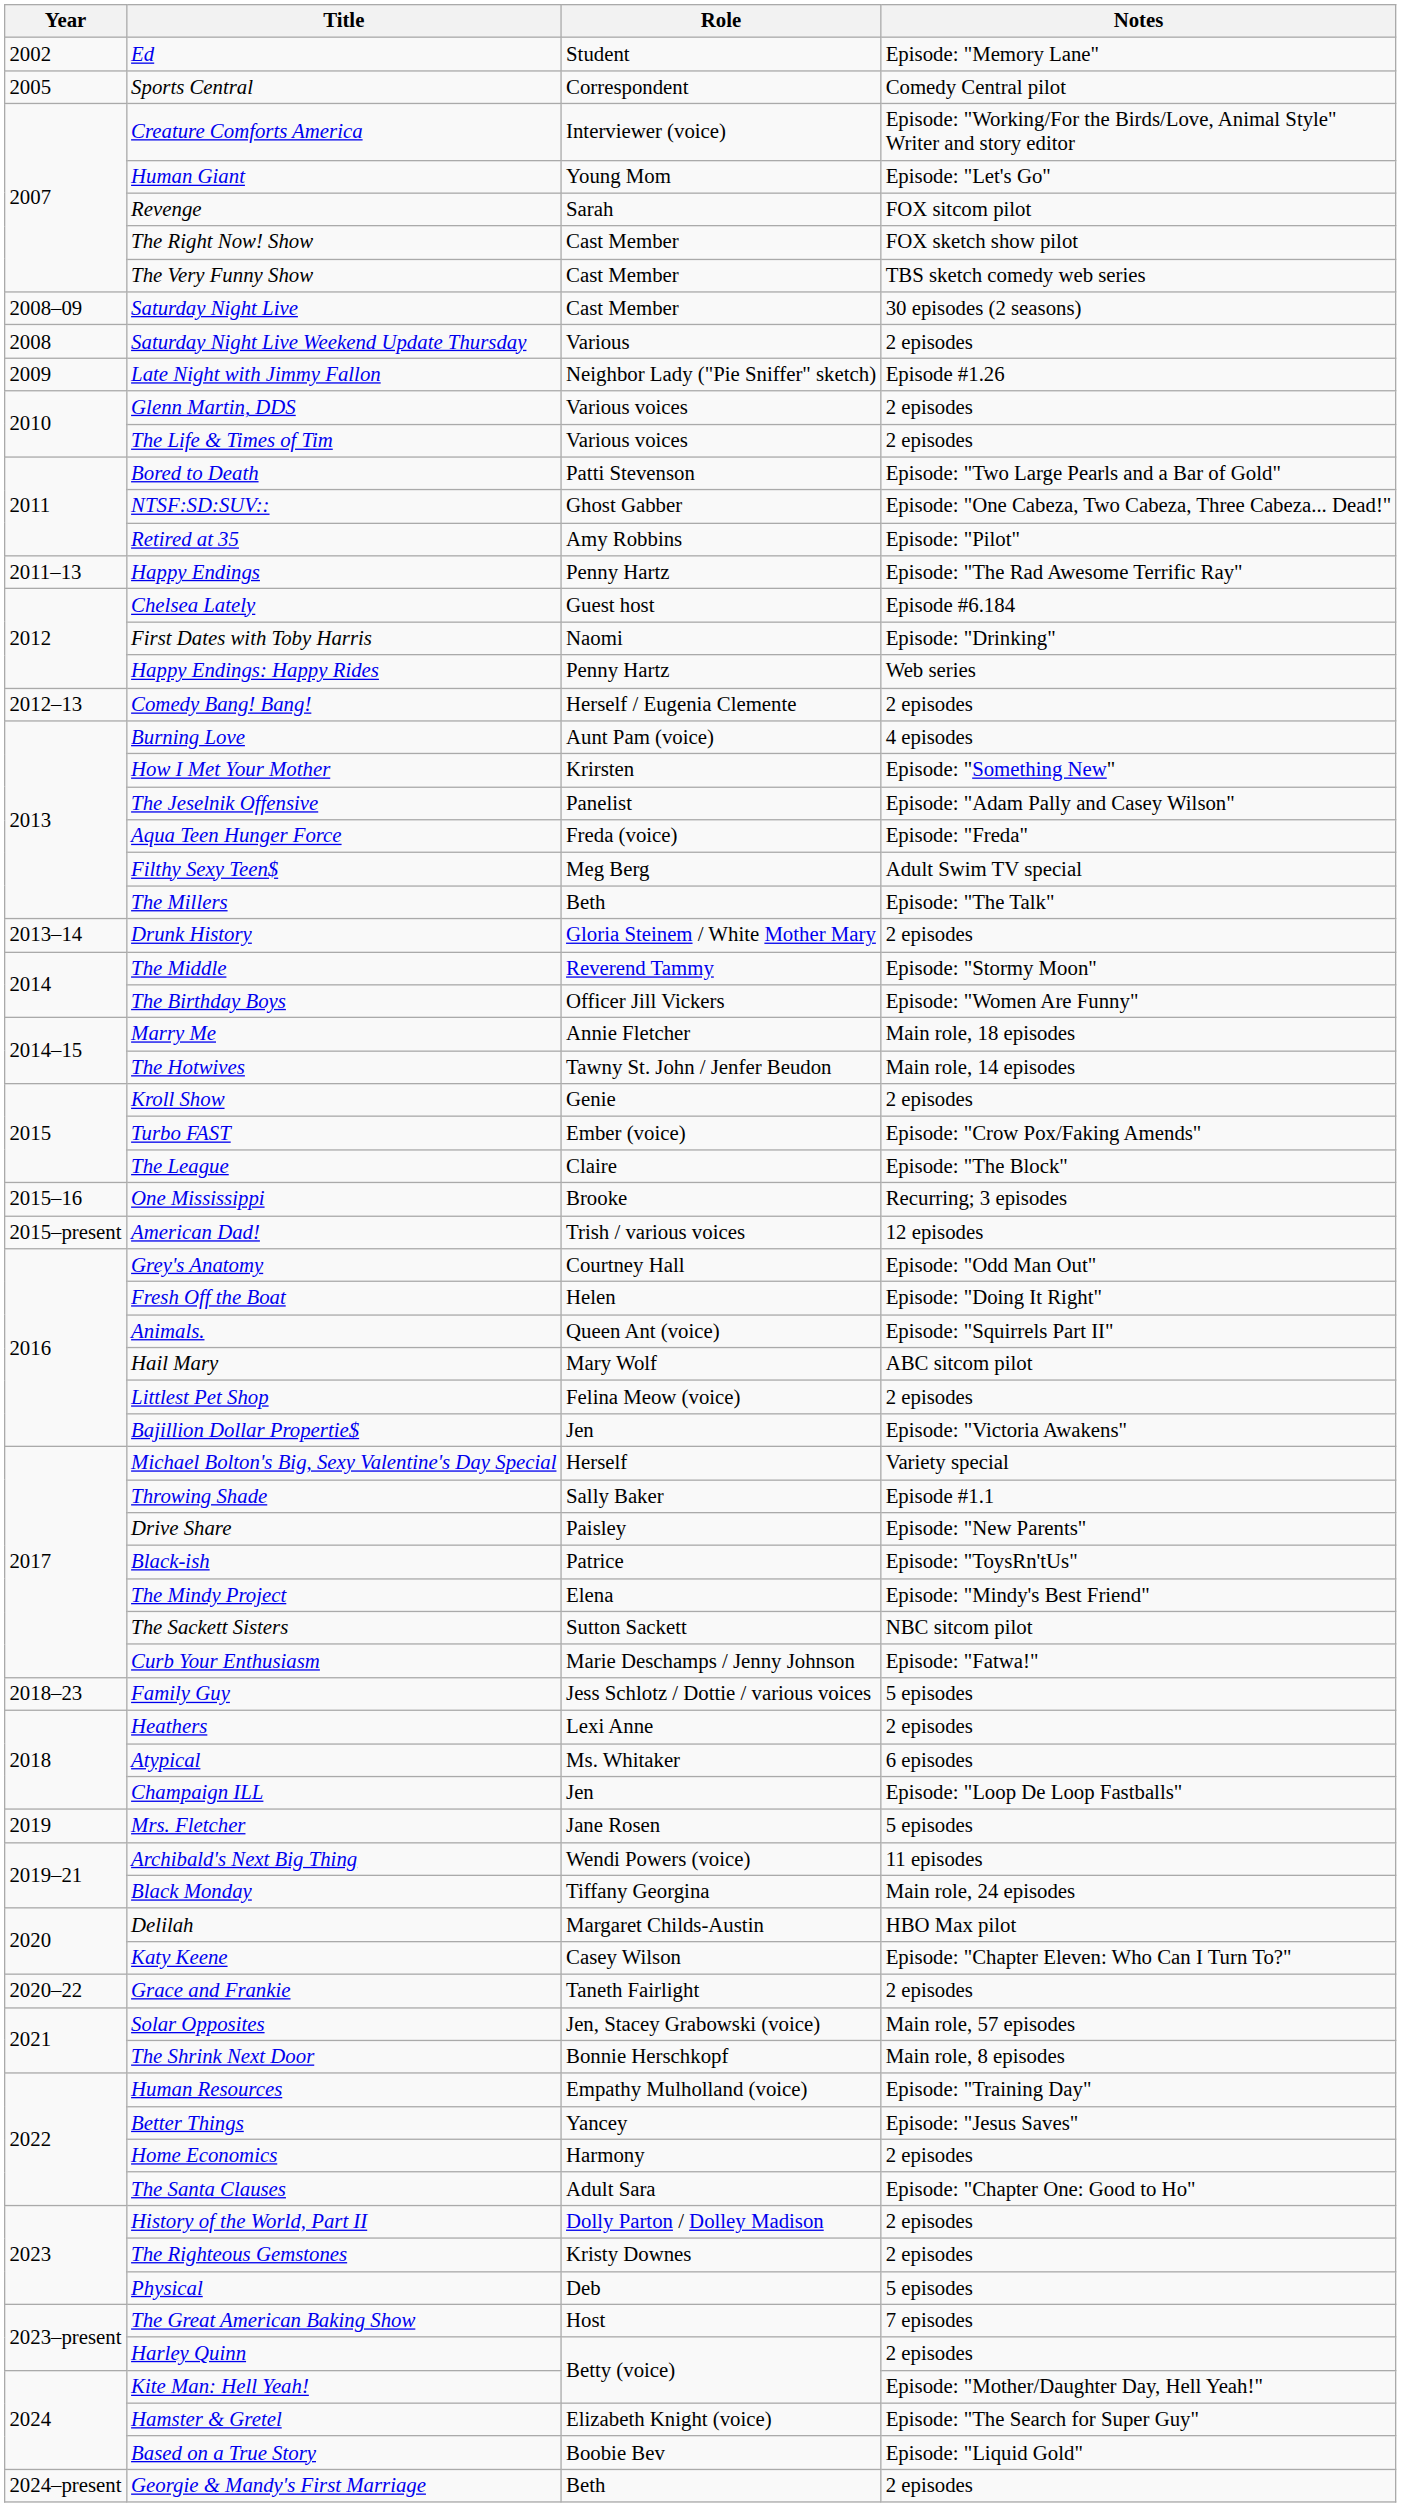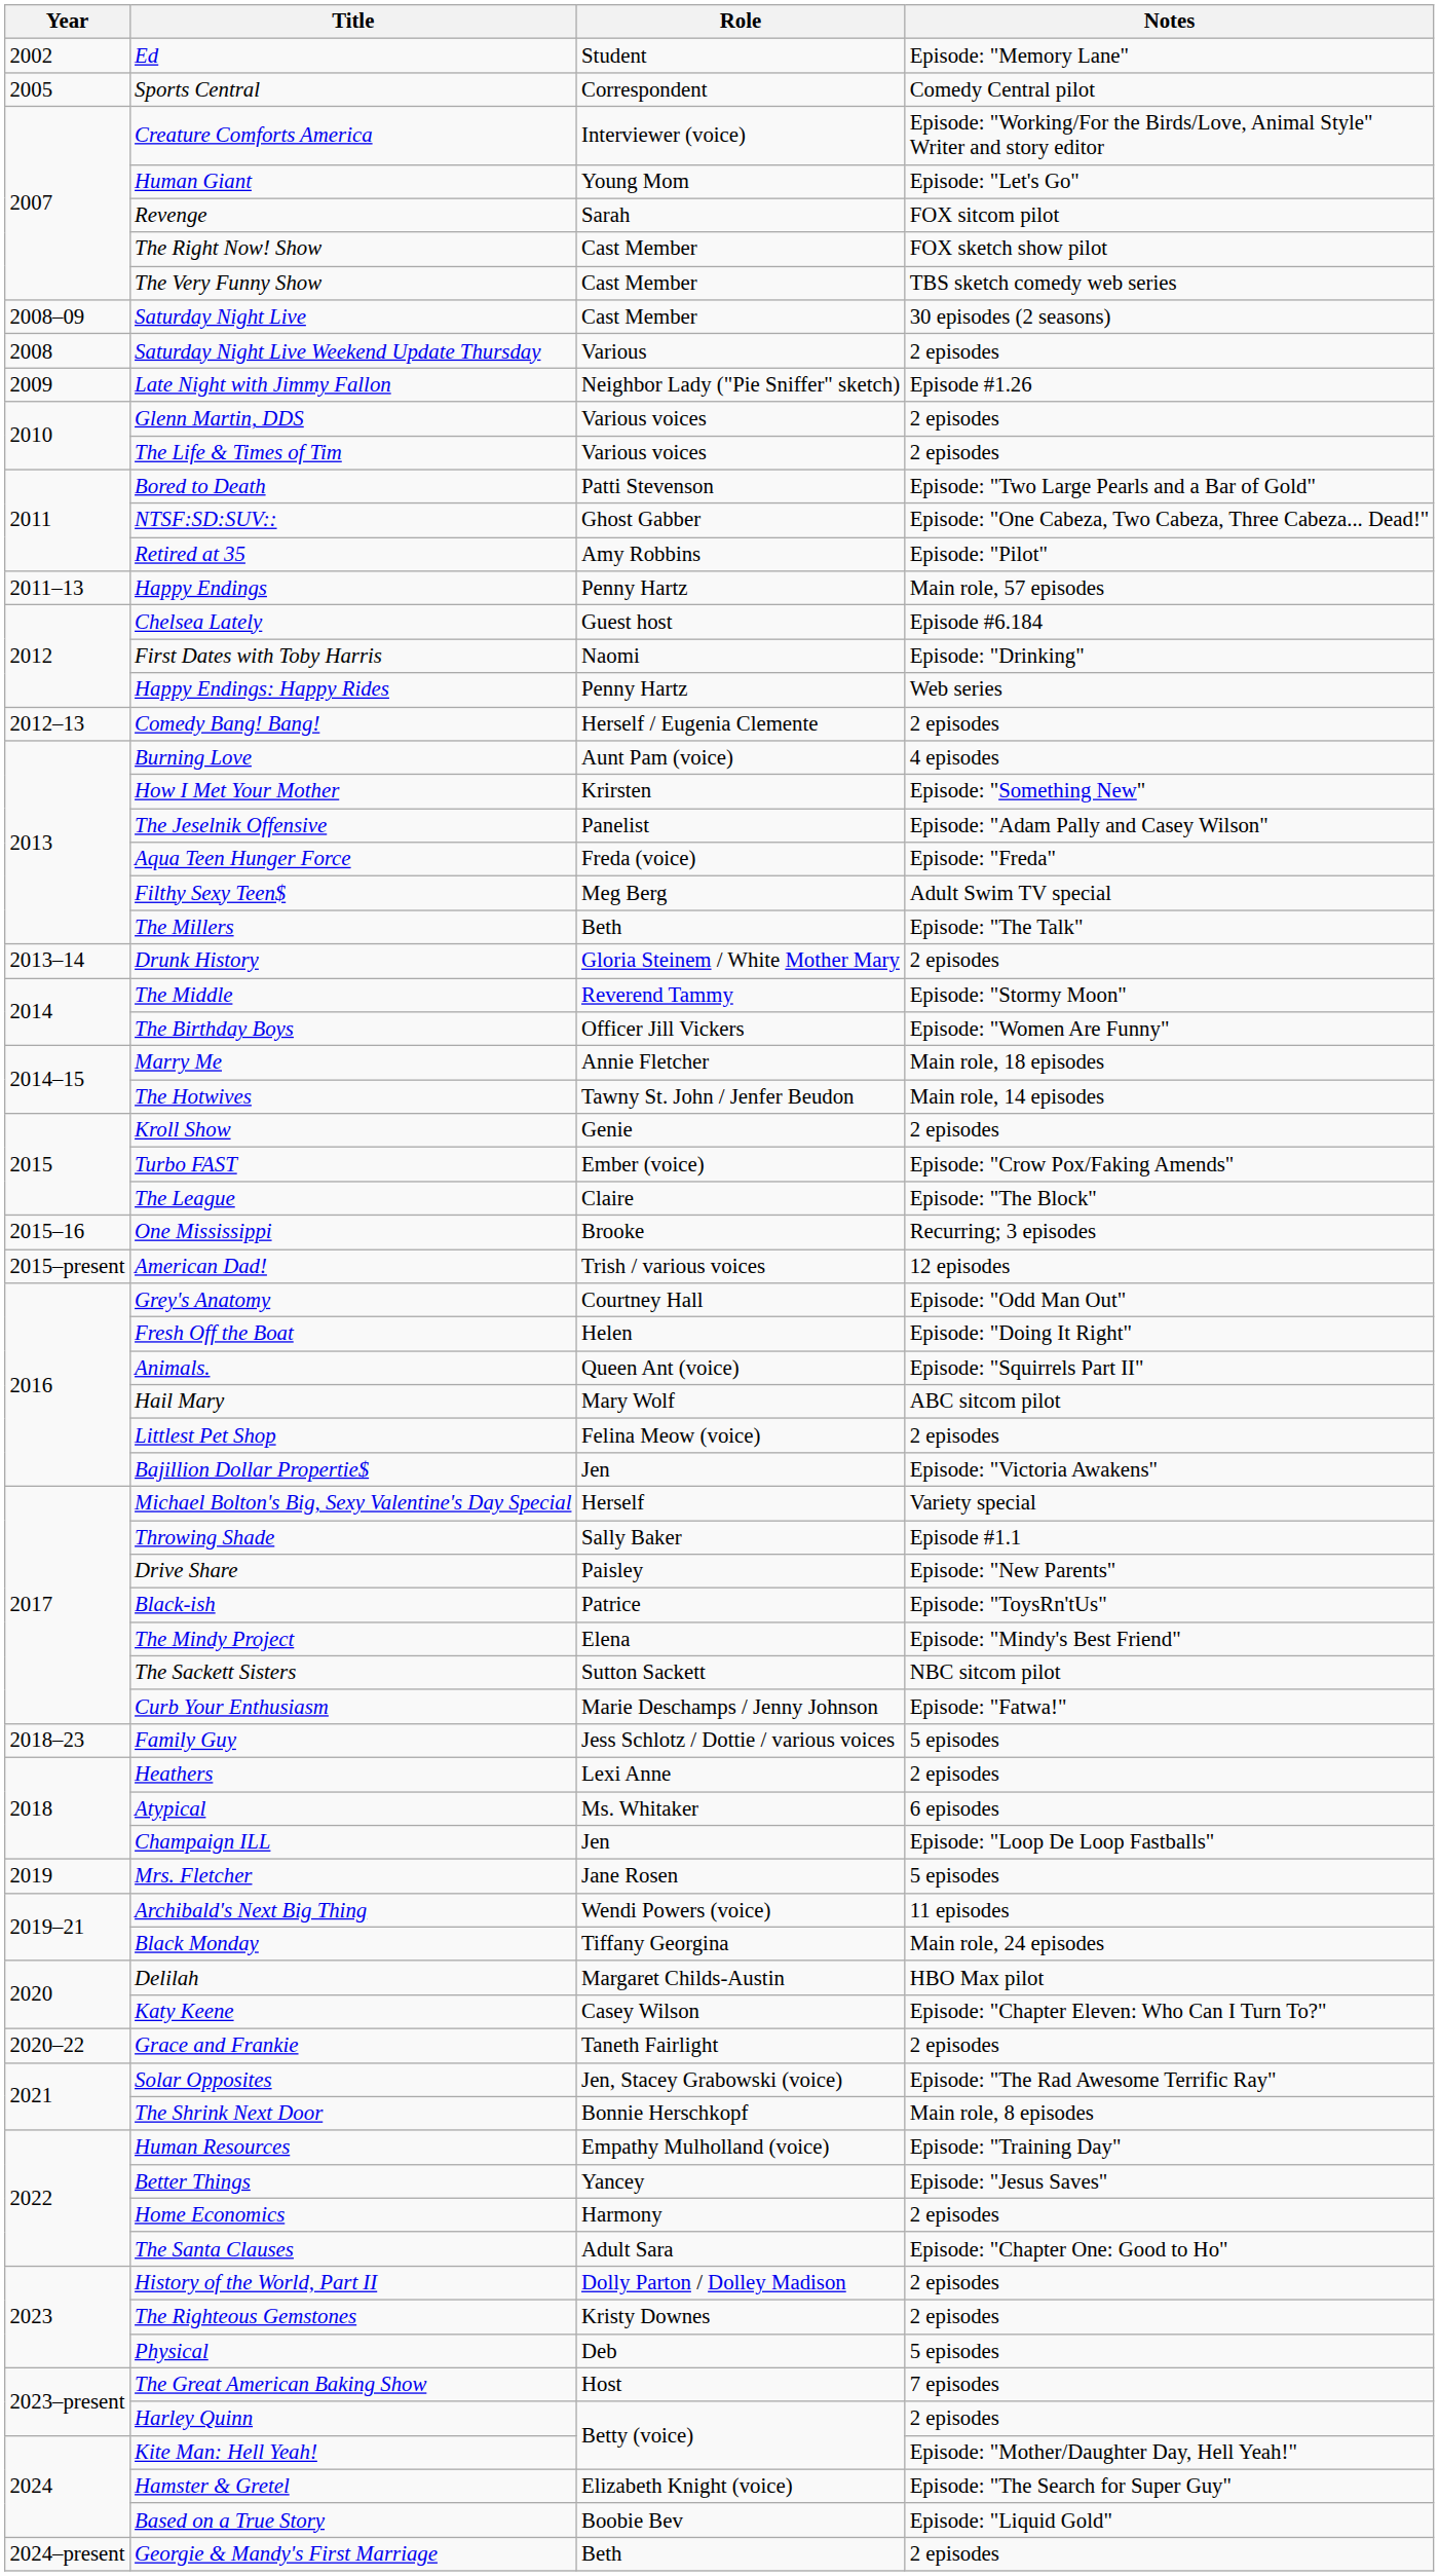 <table class="wikitable sortable">
 <tr>
 <th>Year</th>
 <th>Title</th>
 <th>Role</th>
 <th class="unsortable">Notes</th>
 </tr>
 <tr>
 <td>2002</td>
 <td><em><a href='#'>Ed</a></em></td>
 <td>Student</td>
 <td>Episode: "Memory Lane"</td>
 </tr>
 <tr>
 <td>2005</td>
 <td><em>Sports Central</em></td>
 <td>Correspondent</td>
 <td>Comedy Central pilot</td>
 </tr>
 <tr>
 <td rowspan="5">2007</td>
 <td><em><a href='#'>Creature Comforts America</a></em></td>
 <td>Interviewer (voice)</td>
 <td>Episode: "Working/For the Birds/Love, Animal Style" <br>Writer and story editor</td>
 </tr>
 <tr>
 <td><em><a href='#'>Human Giant</a></em></td>
 <td>Young Mom</td>
 <td>Episode: "Let's Go"</td>
 </tr>
 <tr>
 <td><em>Revenge</em></td>
 <td>Sarah</td>
 <td>FOX sitcom pilot</td>
 </tr>
 <tr>
 <td><em>The Right Now! Show</em></td>
 <td>Cast Member</td>
 <td>FOX sketch show pilot</td>
 </tr>
 <tr>
 <td><em>The Very Funny Show</em></td>
 <td>Cast Member</td>
 <td>TBS sketch comedy web series</td>
 </tr>
 <tr>
 <td>2008–09</td>
 <td><em><a href='#'>Saturday Night Live</a></em></td>
 <td>Cast Member</td>
 <td>30 episodes (2 seasons)</td>
 </tr>
 <tr>
 <td>2008</td>
 <td><em><a href='#'>Saturday Night Live Weekend Update Thursday</a></em></td>
 <td>Various</td>
 <td>2 episodes</td>
 </tr>
 <tr>
 <td>2009</td>
 <td><em><a href='#'>Late Night with Jimmy Fallon</a></em></td>
 <td>Neighbor Lady ("Pie Sniffer" sketch)</td>
 <td>Episode #1.26</td>
 </tr>
 <tr>
 <td rowspan="2">2010</td>
 <td><em><a href='#'>Glenn Martin, DDS</a></em></td>
 <td>Various voices</td>
 <td>2 episodes</td>
 </tr>
 <tr>
 <td><em><a href='#'>The Life & Times of Tim</a></em></td>
 <td>Various voices</td>
 <td>2 episodes</td>
 </tr>
 <tr>
 <td rowspan="3">2011</td>
 <td><em><a href='#'>Bored to Death</a></em></td>
 <td>Patti Stevenson</td>
 <td>Episode: "Two Large Pearls and a Bar of Gold"</td>
 </tr>
 <tr>
 <td><em><a href='#'>NTSF:SD:SUV::</a></em></td>
 <td>Ghost Gabber</td>
 <td>Episode: "One Cabeza, Two Cabeza, Three Cabeza... Dead!"</td>
 </tr>
 <tr>
 <td><em><a href='#'>Retired at 35</a></em></td>
 <td>Amy Robbins</td>
 <td>Episode: "Pilot"</td>
 </tr>
 <tr>
 <td>2011–13</td>
 <td><em><a href='#'>Happy Endings</a></em></td>
 <td>Penny Hartz</td>
-<td>Episode: "The Rad Awesome Terrific Ray"</td>
+<td>Main role, 57 episodes</td>
 </tr>
 <tr>
 <td rowspan="3">2012</td>
 <td><em><a href='#'>Chelsea Lately</a></em></td>
 <td>Guest host</td>
 <td>Episode #6.184</td>
 </tr>
 <tr>
 <td><em>First Dates with Toby Harris</em></td>
 <td>Naomi</td>
 <td>Episode: "Drinking"</td>
 </tr>
 <tr>
 <td><em><a href='#'>Happy Endings: Happy Rides</a></em></td>
 <td>Penny Hartz</td>
 <td>Web series</td>
 </tr>
 <tr>
 <td>2012–13</td>
 <td><em><a href='#'>Comedy Bang! Bang!</a></em></td>
 <td>Herself / Eugenia Clemente</td>
 <td>2 episodes</td>
 </tr>
 <tr>
 <td rowspan="6">2013</td>
 <td><em><a href='#'>Burning Love</a></em></td>
 <td>Aunt Pam (voice)</td>
 <td>4 episodes</td>
 </tr>
 <tr>
 <td><em><a href='#'>How I Met Your Mother</a></em></td>
 <td>Krirsten</td>
 <td>Episode: "<a href='#'>Something New</a>"</td>
 </tr>
 <tr>
 <td><em><a href='#'>The Jeselnik Offensive</a></em></td>
 <td>Panelist</td>
 <td>Episode: "Adam Pally and Casey Wilson"</td>
 </tr>
 <tr>
 <td><em><a href='#'>Aqua Teen Hunger Force</a></em></td>
 <td>Freda (voice)</td>
 <td>Episode: "Freda"</td>
 </tr>
 <tr>
 <td><em><a href='#'>Filthy Sexy Teen$</a></em></td>
 <td>Meg Berg</td>
 <td>Adult Swim TV special</td>
 </tr>
 <tr>
 <td><em><a href='#'>The Millers</a></em></td>
 <td>Beth</td>
 <td>Episode: "The Talk"</td>
 </tr>
 <tr>
 <td>2013–14</td>
 <td><em><a href='#'>Drunk History</a></em></td>
 <td><a href='#'>Gloria Steinem</a> / White <a href='#'>Mother Mary</a></td>
 <td>2 episodes</td>
 </tr>
 <tr>
 <td rowspan="2">2014</td>
 <td><em><a href='#'>The Middle</a></em></td>
 <td><a href='#'>Reverend Tammy</a></td>
 <td>Episode: "Stormy Moon"</td>
 </tr>
 <tr>
 <td><em><a href='#'>The Birthday Boys</a></em></td>
 <td>Officer Jill Vickers</td>
 <td>Episode: "Women Are Funny"</td>
 </tr>
 <tr>
 <td rowspan="2">2014–15</td>
 <td><em><a href='#'>Marry Me</a></em></td>
 <td>Annie Fletcher</td>
 <td>Main role, 18 episodes</td>
 </tr>
 <tr>
 <td><em><a href='#'>The Hotwives</a></em></td>
 <td>Tawny St. John / Jenfer Beudon</td>
 <td>Main role, 14 episodes</td>
 </tr>
 <tr>
 <td rowspan="3">2015</td>
 <td><em><a href='#'>Kroll Show</a></em></td>
 <td>Genie</td>
 <td>2 episodes</td>
 </tr>
 <tr>
 <td><em><a href='#'>Turbo FAST</a></em></td>
 <td>Ember (voice)</td>
 <td>Episode: "Crow Pox/Faking Amends"</td>
 </tr>
 <tr>
 <td><em><a href='#'>The League</a></em></td>
 <td>Claire</td>
 <td>Episode: "The Block"</td>
 </tr>
 <tr>
 <td>2015–16</td>
 <td><em><a href='#'>One Mississippi</a></em></td>
 <td>Brooke</td>
 <td>Recurring; 3 episodes</td>
 </tr>
 <tr>
 <td>2015–present</td>
 <td><em><a href='#'>American Dad!</a></em></td>
 <td>Trish / various voices</td>
 <td>12 episodes</td>
 </tr>
 <tr>
 <td rowspan="6">2016</td>
 <td><em><a href='#'>Grey's Anatomy</a></em></td>
 <td>Courtney Hall</td>
 <td>Episode: "Odd Man Out"</td>
 </tr>
 <tr>
 <td><em><a href='#'>Fresh Off the Boat</a></em></td>
 <td>Helen</td>
 <td>Episode: "Doing It Right"</td>
 </tr>
 <tr>
 <td><em><a href='#'>Animals.</a></em></td>
 <td>Queen Ant (voice)</td>
 <td>Episode: "Squirrels Part II"</td>
 </tr>
 <tr>
 <td><em>Hail Mary</em></td>
 <td>Mary Wolf</td>
 <td>ABC sitcom pilot</td>
 </tr>
 <tr>
 <td><em><a href='#'>Littlest Pet Shop</a></em></td>
 <td>Felina Meow (voice)</td>
 <td>2 episodes</td>
 </tr>
 <tr>
 <td><em><a href='#'>Bajillion Dollar Propertie$</a></em></td>
 <td>Jen</td>
 <td>Episode: "Victoria Awakens"</td>
 </tr>
 <tr>
 <td rowspan="7">2017</td>
 <td><em><a href='#'>Michael Bolton's Big, Sexy Valentine's Day Special</a></em></td>
 <td>Herself</td>
 <td>Variety special</td>
 </tr>
 <tr>
 <td><em><a href='#'>Throwing Shade</a></em></td>
 <td>Sally Baker</td>
 <td>Episode #1.1</td>
 </tr>
 <tr>
 <td><em>Drive Share</em></td>
 <td>Paisley</td>
 <td>Episode: "New Parents"</td>
 </tr>
 <tr>
 <td><em><a href='#'>Black-ish</a></em></td>
 <td>Patrice</td>
 <td>Episode: "ToysRn'tUs"</td>
 </tr>
 <tr>
 <td><em><a href='#'>The Mindy Project</a></em></td>
 <td>Elena</td>
 <td>Episode: "Mindy's Best Friend"</td>
 </tr>
 <tr>
 <td><em>The Sackett Sisters</em></td>
 <td>Sutton Sackett</td>
 <td>NBC sitcom pilot</td>
 </tr>
 <tr>
 <td><em><a href='#'>Curb Your Enthusiasm</a></em></td>
 <td>Marie Deschamps / Jenny Johnson</td>
 <td>Episode: "Fatwa!"</td>
 </tr>
 <tr>
 <td>2018–23</td>
 <td><em><a href='#'>Family Guy</a></em></td>
 <td>Jess Schlotz / Dottie / various voices</td>
 <td>5 episodes</td>
 </tr>
 <tr>
 <td rowspan="3">2018</td>
 <td><em><a href='#'>Heathers</a></em></td>
 <td>Lexi Anne</td>
 <td>2 episodes</td>
 </tr>
 <tr>
 <td><em><a href='#'>Atypical</a></em></td>
 <td>Ms. Whitaker</td>
 <td>6 episodes</td>
 </tr>
 <tr>
 <td><em><a href='#'>Champaign ILL</a></em></td>
 <td>Jen</td>
 <td>Episode: "Loop De Loop Fastballs"</td>
 </tr>
 <tr>
 <td>2019</td>
 <td><em><a href='#'>Mrs. Fletcher</a></em></td>
 <td>Jane Rosen</td>
 <td>5 episodes</td>
 </tr>
 <tr>
 <td rowspan="2">2019–21</td>
 <td><em><a href='#'>Archibald's Next Big Thing</a></em></td>
 <td>Wendi Powers (voice)</td>
 <td>11 episodes</td>
 </tr>
 <tr>
 <td><em><a href='#'>Black Monday</a></em></td>
 <td>Tiffany Georgina</td>
 <td>Main role, 24 episodes</td>
 </tr>
 <tr>
 <td rowspan="2">2020</td>
 <td><em>Delilah</em></td>
 <td>Margaret Childs-Austin</td>
 <td>HBO Max pilot</td>
 </tr>
 <tr>
 <td><em><a href='#'>Katy Keene</a></em></td>
 <td>Casey Wilson</td>
 <td>Episode: "Chapter Eleven: Who Can I Turn To?"</td>
 </tr>
 <tr>
 <td>2020–22</td>
 <td><em><a href='#'>Grace and Frankie</a></em></td>
 <td>Taneth Fairlight</td>
 <td>2 episodes</td>
 </tr>
 <tr>
 <td rowspan="2">2021</td>
 <td><em><a href='#'>Solar Opposites</a></em></td>
 <td>Jen, Stacey Grabowski (voice)</td>
-<td>Main role, 57 episodes</td>
+<td>Episode: "The Rad Awesome Terrific Ray"</td>
 </tr>
 <tr>
 <td><em><a href='#'>The Shrink Next Door</a></em></td>
 <td>Bonnie Herschkopf</td>
 <td>Main role, 8 episodes</td>
 </tr>
 <tr>
 <td rowspan="4">2022</td>
 <td><em><a href='#'>Human Resources</a></em></td>
 <td>Empathy Mulholland (voice)</td>
 <td>Episode: "Training Day"</td>
 </tr>
 <tr>
 <td><em><a href='#'>Better Things</a></em></td>
 <td>Yancey</td>
 <td>Episode: "Jesus Saves"</td>
 </tr>
 <tr>
 <td><em><a href='#'>Home Economics</a></em></td>
 <td>Harmony</td>
 <td>2 episodes</td>
 </tr>
 <tr>
 <td><em><a href='#'>The Santa Clauses</a></em></td>
 <td>Adult Sara</td>
 <td>Episode: "Chapter One: Good to Ho"</td>
 </tr>
 <tr>
 <td rowspan="3">2023</td>
 <td><em><a href='#'>History of the World, Part II</a></em></td>
 <td><a href='#'>Dolly Parton</a> / <a href='#'>Dolley Madison</a></td>
 <td>2 episodes</td>
 </tr>
 <tr>
 <td><em><a href='#'>The Righteous Gemstones</a></em></td>
 <td>Kristy Downes</td>
 <td>2 episodes</td>
 </tr>
 <tr>
 <td><em><a href='#'>Physical</a></em></td>
 <td>Deb</td>
 <td>5 episodes</td>
 </tr>
 <tr>
 <td rowspan="2">2023–present</td>
 <td><em><a href='#'>The Great American Baking Show</a></em></td>
 <td>Host</td>
 <td>7 episodes</td>
 </tr>
 <tr>
 <td><em><a href='#'>Harley Quinn</a></em></td>
 <td Rowspan="2">Betty (voice)</td>
 <td>2 episodes</td>
 </tr>
 <tr>
 <td rowspan="3">2024</td>
 <td><em><a href='#'>Kite Man: Hell Yeah!</a></em></td>
 <td>Episode: "Mother/Daughter Day, Hell Yeah!"</td>
 </tr>
 <tr>
 <td><em><a href='#'>Hamster & Gretel</a></em></td>
 <td>Elizabeth Knight (voice)</td>
 <td>Episode: "The Search for Super Guy"</td>
 </tr>
 <tr>
 <td><em><a href='#'>Based on a True Story</a></em></td>
 <td>Boobie Bev</td>
 <td>Episode: "Liquid Gold"</td>
 </tr>
 <tr>
 <td>2024–present</td>
 <td><em><a href='#'>Georgie & Mandy's First Marriage</a></em></td>
 <td>Beth</td>
 <td>2 episodes</td>
 </tr>
 </table>
